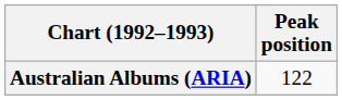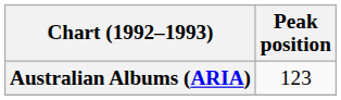 <table class="wikitable plainrowheaders" style="text-align:center">
 <tr>
 <th scope="col">Chart (1992–1993)</th>
 <th scope="col">Peak<br>position</th>
 </tr>
 <tr>
 <th scope="row">Australian Albums (<a href='#'>ARIA</a>)</th>
-<td>122</td>
+<td>123</td>
 </tr>
 <tr>
 </tr>
 </table>
